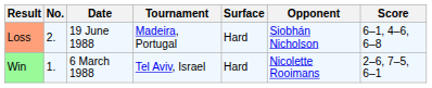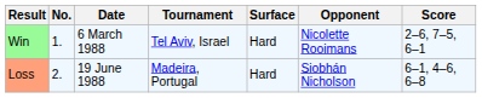 <table class="sortable wikitable">
 <tr>
 <th>Result</th>
 <th>No.</th>
 <th>Date</th>
 <th>Tournament</th>
 <th>Surface</th>
 <th>Opponent</th>
 <th>Score</th>
 </tr>
+<tr bgcolor="#f0f8ff">
+<td style="background:#98fb98;">Win</td>
+<td>1.</td>
+<td>6 March 1988</td>
+<td><a href='#'>Tel Aviv</a>, Israel</td>
+<td>Hard</td>
+<td> <a href='#'>Nicolette Rooimans</a></td>
+<td>2–6, 7–5, 6–1</td>
+</tr>
 <tr style="background:#f0f8ff;">
 <td style="background:#ffa07a;">Loss</td>
 <td>2.</td>
 <td>19 June 1988</td>
 <td><a href='#'>Madeira</a>, Portugal</td>
 <td>Hard</td>
 <td> <a href='#'>Siobhán Nicholson</a></td>
 <td>6–1, 4–6, 6–8</td>
 </tr>
-<tr bgcolor="#f0f8ff">
-<td style="background:#98fb98;">Win</td>
-<td>1.</td>
-<td>6 March 1988</td>
-<td><a href='#'>Tel Aviv</a>, Israel</td>
-<td>Hard</td>
-<td> <a href='#'>Nicolette Rooimans</a></td>
-<td>2–6, 7–5, 6–1</td>
-</tr>
 </table>
